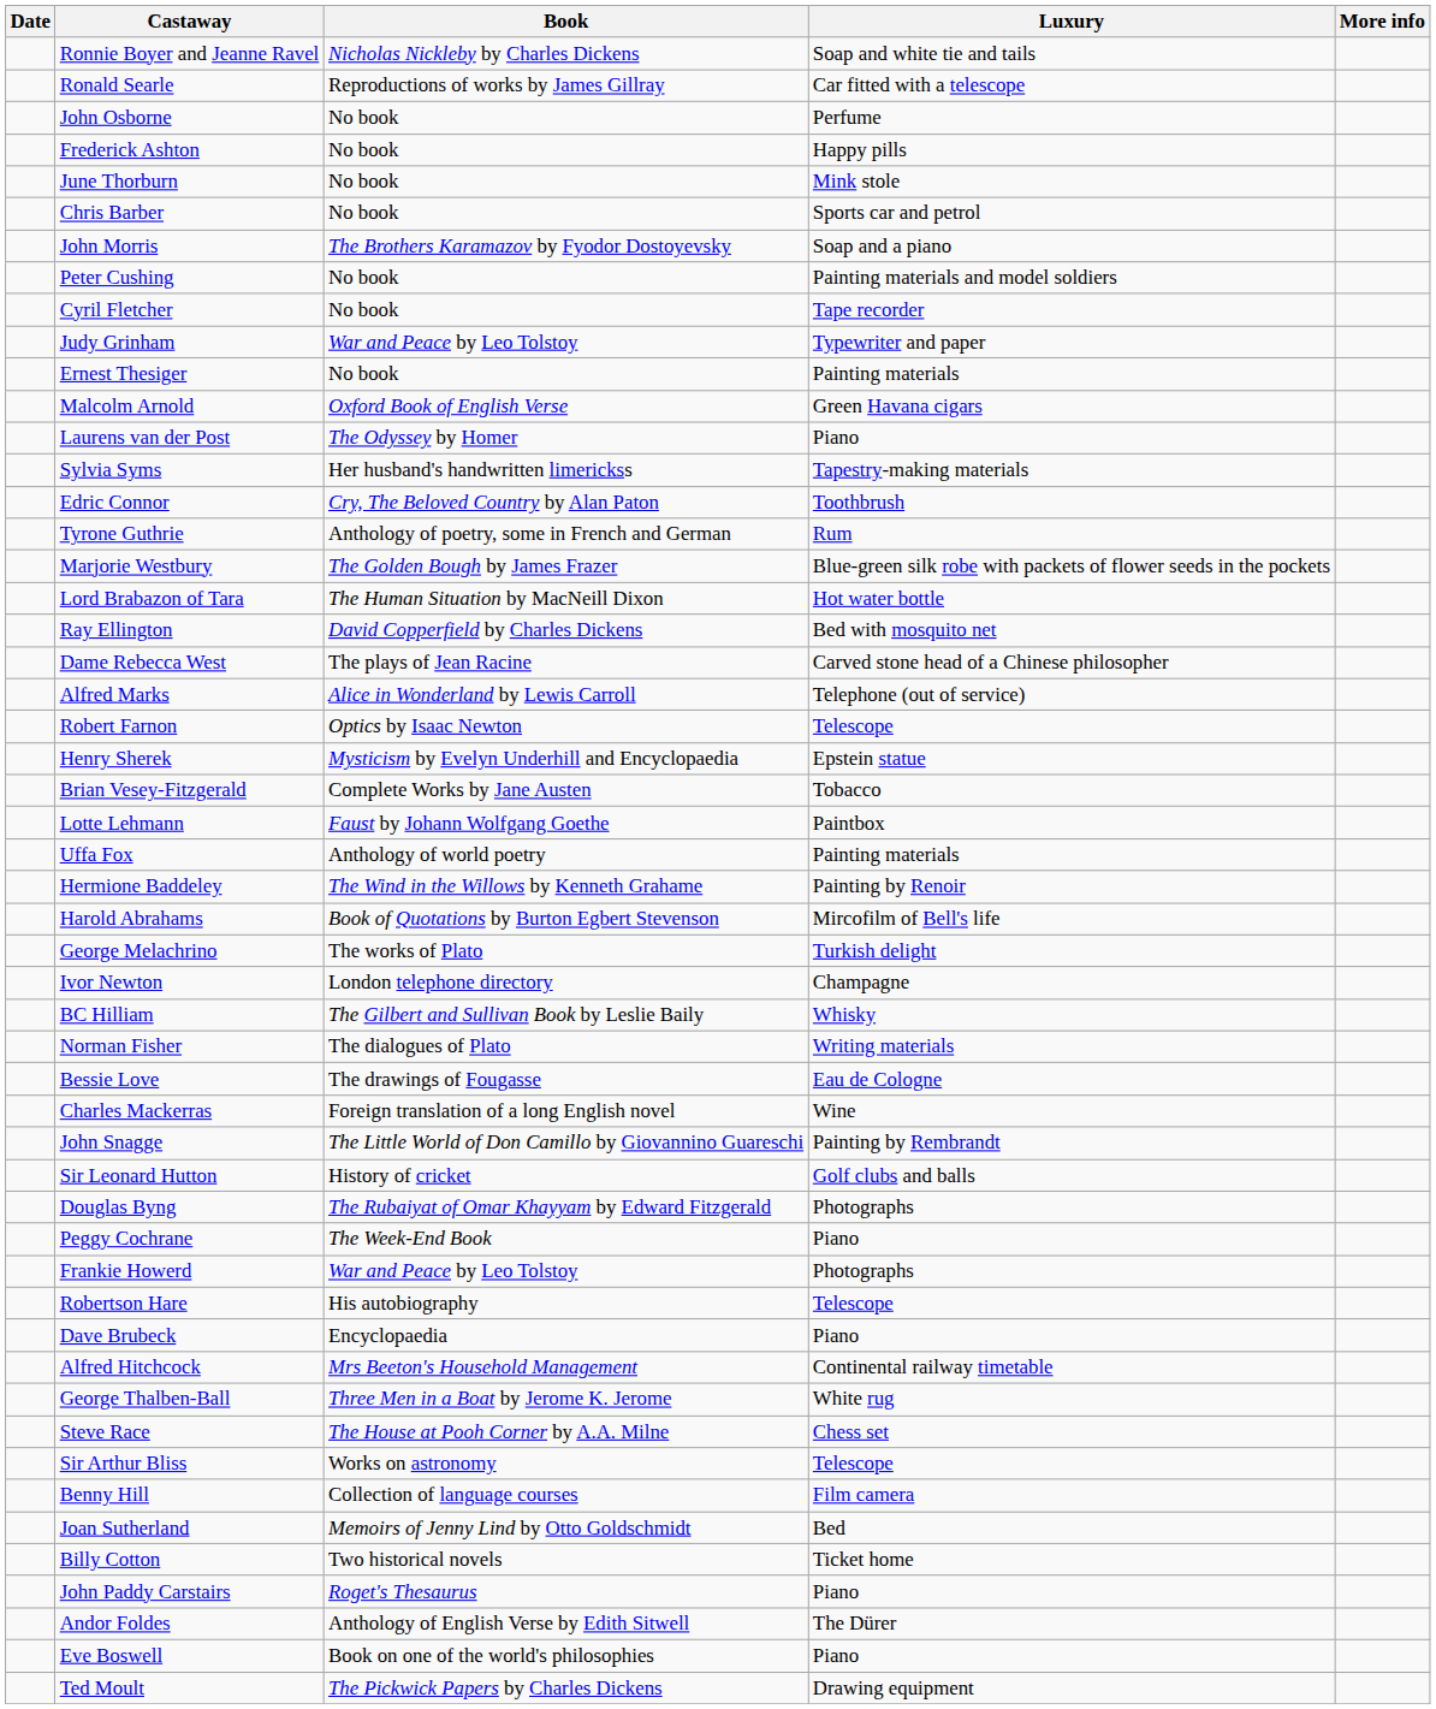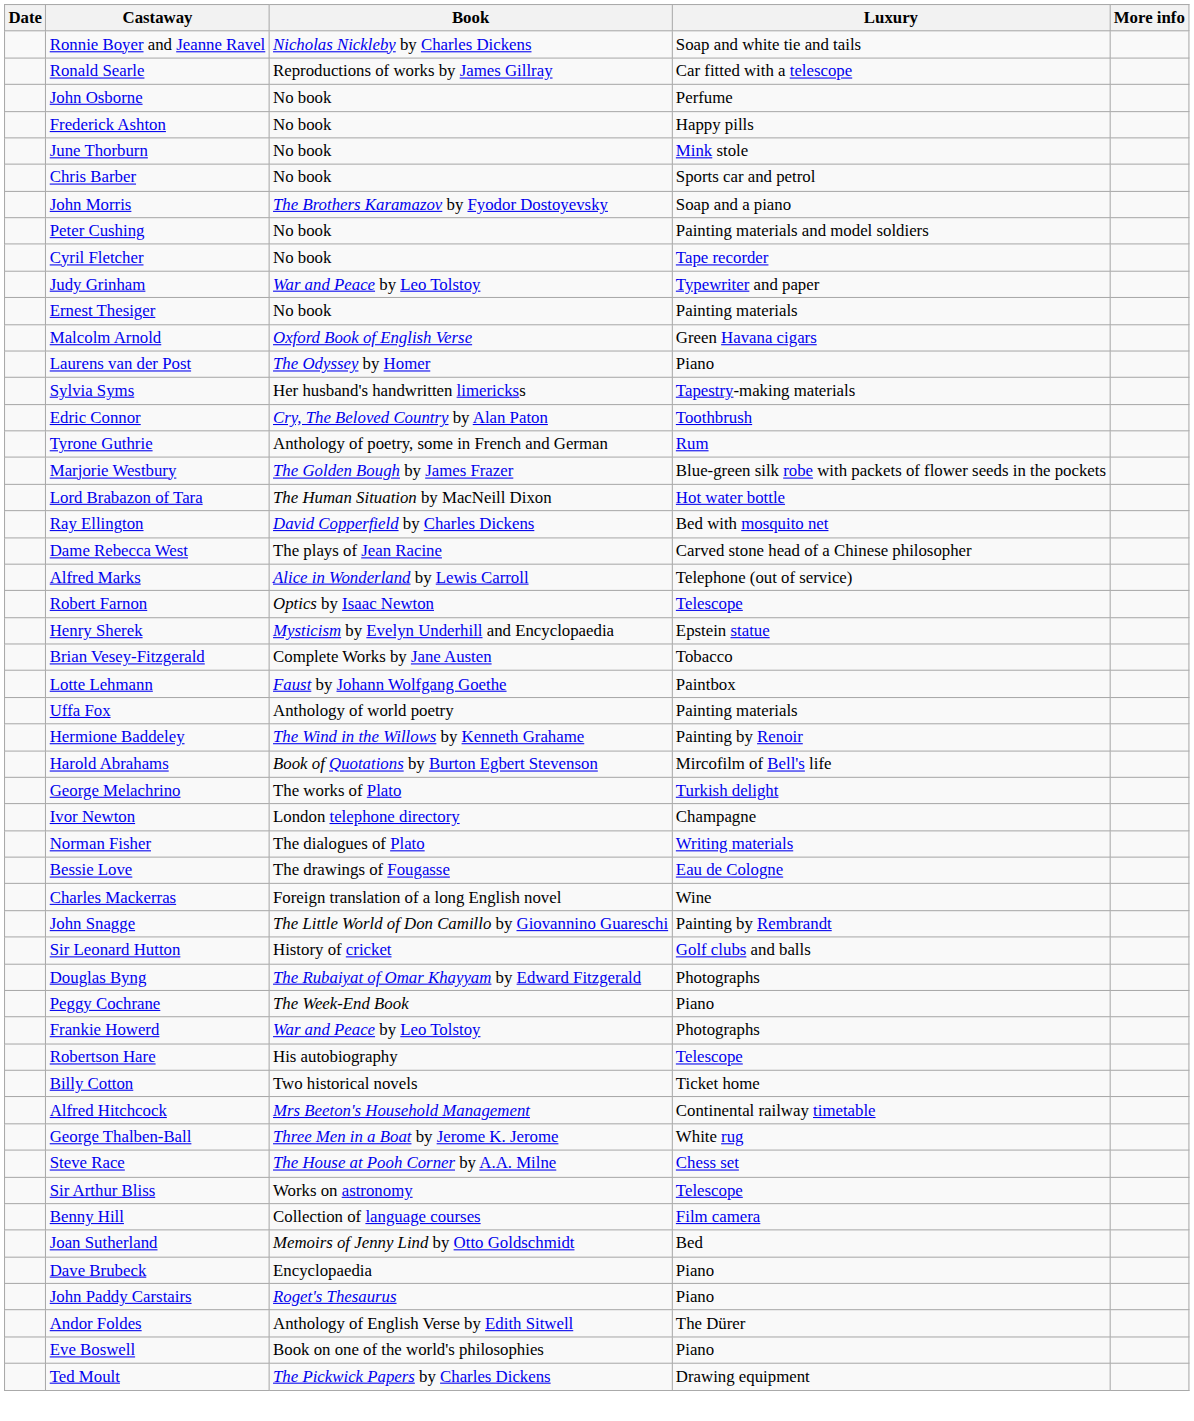 <table class="wikitable sortable">
 <tr>
 <th>Date</th>
 <th>Castaway</th>
 <th>Book</th>
 <th>Luxury</th>
 <th>More info</th>
 </tr>
 <tr>
 <td></td>
 <td><a href='#'>Ronnie Boyer</a> and <a href='#'>Jeanne Ravel</a></td>
 <td><em><a href='#'>Nicholas Nickleby</a></em> by <a href='#'>Charles Dickens</a></td>
 <td>Soap and white tie and tails</td>
 <td></td>
 </tr>
 <tr>
 <td></td>
 <td><a href='#'>Ronald Searle</a></td>
 <td>Reproductions of works by <a href='#'>James Gillray</a></td>
 <td>Car fitted with a <a href='#'>telescope</a></td>
 <td></td>
 </tr>
 <tr>
 <td></td>
 <td><a href='#'>John Osborne</a></td>
 <td>No book</td>
 <td>Perfume</td>
 <td></td>
 </tr>
 <tr>
 <td></td>
 <td><a href='#'>Frederick Ashton</a></td>
 <td>No book</td>
 <td>Happy pills</td>
 <td></td>
 </tr>
 <tr>
 <td></td>
 <td><a href='#'>June Thorburn</a></td>
 <td>No book</td>
 <td><a href='#'>Mink</a> stole</td>
 <td></td>
 </tr>
 <tr>
 <td></td>
 <td><a href='#'>Chris Barber</a></td>
 <td>No book</td>
 <td>Sports car and petrol</td>
 <td></td>
 </tr>
 <tr>
 <td></td>
 <td><a href='#'>John Morris</a></td>
 <td><em><a href='#'>The Brothers Karamazov</a></em> by <a href='#'>Fyodor Dostoyevsky</a></td>
 <td>Soap and a piano</td>
 <td></td>
 </tr>
 <tr>
 <td></td>
 <td><a href='#'>Peter Cushing</a></td>
 <td>No book</td>
 <td>Painting materials and model soldiers</td>
 <td></td>
 </tr>
 <tr>
 <td></td>
 <td><a href='#'>Cyril Fletcher</a></td>
 <td>No book</td>
 <td><a href='#'>Tape recorder</a></td>
 <td></td>
 </tr>
 <tr>
 <td></td>
 <td><a href='#'>Judy Grinham</a></td>
 <td><em><a href='#'>War and Peace</a></em> by <a href='#'>Leo Tolstoy</a></td>
 <td><a href='#'>Typewriter</a> and paper</td>
 <td></td>
 </tr>
 <tr>
 <td></td>
 <td><a href='#'>Ernest Thesiger</a></td>
 <td>No book</td>
 <td>Painting materials</td>
 <td></td>
 </tr>
 <tr>
 <td></td>
 <td><a href='#'>Malcolm Arnold</a></td>
 <td><em><a href='#'>Oxford Book of English Verse</a></em></td>
 <td>Green <a href='#'>Havana cigars</a></td>
 <td></td>
 </tr>
 <tr>
 <td></td>
 <td><a href='#'>Laurens van der Post</a></td>
 <td><em><a href='#'>The Odyssey</a></em> by <a href='#'>Homer</a></td>
 <td>Piano</td>
 <td></td>
 </tr>
 <tr>
 <td></td>
 <td><a href='#'>Sylvia Syms</a></td>
 <td>Her husband's handwritten <a href='#'>limericks</a>s</td>
 <td><a href='#'>Tapestry</a>-making materials</td>
 <td></td>
 </tr>
 <tr>
 <td></td>
 <td><a href='#'>Edric Connor</a></td>
 <td><em><a href='#'>Cry, The Beloved Country</a></em> by <a href='#'>Alan Paton</a></td>
 <td><a href='#'>Toothbrush</a></td>
 <td></td>
 </tr>
 <tr>
 <td></td>
 <td><a href='#'>Tyrone Guthrie</a></td>
 <td>Anthology of poetry, some in French and German</td>
 <td><a href='#'>Rum</a></td>
 <td></td>
 </tr>
 <tr>
 <td></td>
 <td><a href='#'>Marjorie Westbury</a></td>
 <td><em><a href='#'>The Golden Bough</a></em> by <a href='#'>James Frazer</a></td>
 <td>Blue-green silk <a href='#'>robe</a> with packets of flower seeds in the pockets</td>
 <td></td>
 </tr>
 <tr>
 <td></td>
 <td><a href='#'>Lord Brabazon of Tara</a></td>
 <td><em>The Human Situation</em> by MacNeill Dixon</td>
 <td><a href='#'>Hot water bottle</a></td>
 <td></td>
 </tr>
 <tr>
 <td></td>
 <td><a href='#'>Ray Ellington</a></td>
 <td><em><a href='#'>David Copperfield</a></em> by <a href='#'>Charles Dickens</a></td>
 <td>Bed with <a href='#'>mosquito net</a></td>
 <td></td>
 </tr>
 <tr>
 <td></td>
 <td><a href='#'>Dame Rebecca West</a></td>
 <td>The plays of <a href='#'>Jean Racine</a></td>
 <td>Carved stone head of a Chinese philosopher</td>
 <td></td>
 </tr>
 <tr>
 <td></td>
 <td><a href='#'>Alfred Marks</a></td>
 <td><em><a href='#'>Alice in Wonderland</a></em> by <a href='#'>Lewis Carroll</a></td>
 <td>Telephone (out of service)</td>
 <td></td>
 </tr>
 <tr>
 <td></td>
 <td><a href='#'>Robert Farnon</a></td>
 <td><em>Optics</em> by <a href='#'>Isaac Newton</a></td>
 <td><a href='#'>Telescope</a></td>
 <td></td>
 </tr>
 <tr>
 <td></td>
 <td><a href='#'>Henry Sherek</a></td>
 <td><em><a href='#'>Mysticism</a></em> by <a href='#'>Evelyn Underhill</a> and Encyclopaedia</td>
 <td>Epstein <a href='#'>statue</a></td>
 <td></td>
 </tr>
 <tr>
 <td></td>
 <td><a href='#'>Brian Vesey-Fitzgerald</a></td>
 <td>Complete Works by <a href='#'>Jane Austen</a></td>
 <td>Tobacco</td>
 <td></td>
 </tr>
 <tr>
 <td></td>
 <td><a href='#'>Lotte Lehmann</a></td>
 <td><em><a href='#'>Faust</a></em> by <a href='#'>Johann Wolfgang Goethe</a></td>
 <td>Paintbox</td>
 <td></td>
 </tr>
 <tr>
 <td></td>
 <td><a href='#'>Uffa Fox</a></td>
 <td>Anthology of world poetry</td>
 <td>Painting materials</td>
 <td></td>
 </tr>
 <tr>
 <td></td>
 <td><a href='#'>Hermione Baddeley</a></td>
 <td><em><a href='#'>The Wind in the Willows</a></em> by <a href='#'>Kenneth Grahame</a></td>
 <td>Painting by <a href='#'>Renoir</a></td>
 <td></td>
 </tr>
 <tr>
 <td></td>
 <td><a href='#'>Harold Abrahams</a></td>
 <td><em>Book of <a href='#'>Quotations</a></em> by <a href='#'>Burton Egbert Stevenson</a></td>
 <td>Mircofilm of <a href='#'>Bell's</a> life</td>
 <td></td>
 </tr>
 <tr>
 <td></td>
 <td><a href='#'>George Melachrino</a></td>
 <td>The works of <a href='#'>Plato</a></td>
 <td><a href='#'>Turkish delight</a></td>
 <td></td>
 </tr>
 <tr>
 <td></td>
 <td><a href='#'>Ivor Newton</a></td>
 <td>London <a href='#'>telephone directory</a></td>
 <td>Champagne</td>
 <td></td>
 </tr>
 <tr>
 <td></td>
-<td><a href='#'>BC Hilliam</a></td>
-<td><em>The <a href='#'>Gilbert and Sullivan</a> Book</em> by Leslie Baily</td>
-<td><a href='#'>Whisky</a></td>
-<td></td>
-</tr>
-<tr>
-<td></td>
 <td><a href='#'>Norman Fisher</a></td>
 <td>The dialogues of <a href='#'>Plato</a></td>
 <td><a href='#'>Writing materials</a></td>
 <td></td>
 </tr>
 <tr>
 <td></td>
 <td><a href='#'>Bessie Love</a></td>
 <td>The drawings of <a href='#'>Fougasse</a></td>
 <td><a href='#'>Eau de Cologne</a></td>
 <td></td>
 </tr>
 <tr>
 <td></td>
 <td><a href='#'>Charles Mackerras</a></td>
 <td>Foreign translation of a long English novel</td>
 <td>Wine</td>
 <td></td>
 </tr>
 <tr>
 <td></td>
 <td><a href='#'>John Snagge</a></td>
 <td><em>The Little World of Don Camillo</em> by <a href='#'>Giovannino Guareschi</a></td>
 <td>Painting by <a href='#'>Rembrandt</a></td>
 <td></td>
 </tr>
 <tr>
 <td></td>
 <td><a href='#'>Sir Leonard Hutton</a></td>
 <td>History of <a href='#'>cricket</a></td>
 <td><a href='#'>Golf clubs</a> and balls</td>
 <td></td>
 </tr>
 <tr>
 <td></td>
 <td><a href='#'>Douglas Byng</a></td>
 <td><em><a href='#'>The Rubaiyat of Omar Khayyam</a></em> by <a href='#'>Edward Fitzgerald</a></td>
 <td>Photographs</td>
 <td></td>
 </tr>
 <tr>
 <td></td>
 <td><a href='#'>Peggy Cochrane</a></td>
 <td><em>The Week-End Book</em></td>
 <td>Piano</td>
 <td></td>
 </tr>
 <tr>
 <td></td>
 <td><a href='#'>Frankie Howerd</a></td>
 <td><em><a href='#'>War and Peace</a></em> by <a href='#'>Leo Tolstoy</a></td>
 <td>Photographs</td>
 <td></td>
 </tr>
 <tr>
 <td></td>
 <td><a href='#'>Robertson Hare</a></td>
 <td>His autobiography</td>
 <td><a href='#'>Telescope</a></td>
 <td></td>
 </tr>
 <tr>
 <td></td>
-<td><a href='#'>Dave Brubeck</a></td>
-<td>Encyclopaedia</td>
-<td>Piano</td>
+<td><a href='#'>Billy Cotton</a></td>
+<td>Two historical novels</td>
+<td>Ticket home</td>
 <td></td>
 </tr>
 <tr>
 <td></td>
 <td><a href='#'>Alfred Hitchcock</a></td>
 <td><em><a href='#'>Mrs Beeton's Household Management</a></em></td>
 <td>Continental railway <a href='#'>timetable</a></td>
 <td></td>
 </tr>
 <tr>
 <td></td>
 <td><a href='#'>George Thalben-Ball</a></td>
 <td><em><a href='#'>Three Men in a Boat</a></em> by <a href='#'>Jerome K. Jerome</a></td>
 <td>White <a href='#'>rug</a></td>
 <td></td>
 </tr>
 <tr>
 <td></td>
 <td><a href='#'>Steve Race</a></td>
 <td><em><a href='#'>The House at Pooh Corner</a></em> by <a href='#'>A.A. Milne</a></td>
 <td><a href='#'>Chess set</a></td>
 <td></td>
 </tr>
 <tr>
 <td></td>
 <td><a href='#'>Sir Arthur Bliss</a></td>
 <td>Works on <a href='#'>astronomy</a></td>
 <td><a href='#'>Telescope</a></td>
 <td></td>
 </tr>
 <tr>
 <td></td>
 <td><a href='#'>Benny Hill</a></td>
 <td>Collection of <a href='#'>language courses</a></td>
 <td><a href='#'>Film camera</a></td>
 <td></td>
 </tr>
 <tr>
 <td></td>
 <td><a href='#'>Joan Sutherland</a></td>
 <td><em>Memoirs of Jenny Lind</em> by <a href='#'>Otto Goldschmidt</a></td>
 <td>Bed</td>
 <td></td>
 </tr>
 <tr>
 <td></td>
-<td><a href='#'>Billy Cotton</a></td>
-<td>Two historical novels</td>
-<td>Ticket home</td>
+<td><a href='#'>Dave Brubeck</a></td>
+<td>Encyclopaedia</td>
+<td>Piano</td>
 <td></td>
 </tr>
 <tr>
 <td></td>
 <td><a href='#'>John Paddy Carstairs</a></td>
 <td><em><a href='#'>Roget's Thesaurus</a></em></td>
 <td>Piano</td>
 <td></td>
 </tr>
 <tr>
 <td></td>
 <td><a href='#'>Andor Foldes</a></td>
 <td>Anthology of English Verse by <a href='#'>Edith Sitwell</a></td>
 <td>The Dürer</td>
 <td></td>
 </tr>
 <tr>
 <td></td>
 <td><a href='#'>Eve Boswell</a></td>
 <td>Book on one of the world's philosophies</td>
 <td>Piano</td>
 <td></td>
 </tr>
 <tr>
 <td></td>
 <td><a href='#'>Ted Moult</a></td>
 <td><em><a href='#'>The Pickwick Papers</a></em> by <a href='#'>Charles Dickens</a></td>
 <td>Drawing equipment</td>
 <td></td>
 </tr>
 </table>
